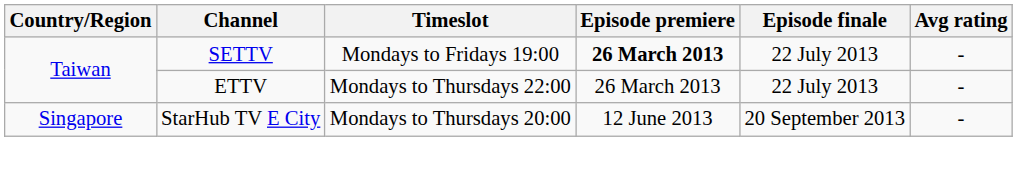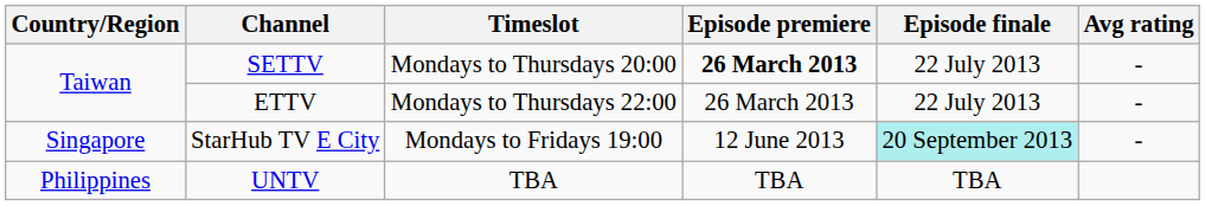 <table class="wikitable" style="text-align: center;">
 <tr>
 <th>Country/Region</th>
 <th>Channel</th>
 <th>Timeslot</th>
 <th>Episode premiere</th>
 <th>Episode finale</th>
 <th>Avg rating</th>
 </tr>
 <tr>
 <td rowspan="2"><a href='#'>Taiwan</a></td>
 <td><a href='#'>SETTV</a></td>
-<td>Mondays to Fridays 19:00</td>
+<td>Mondays to Thursdays 20:00</td>
 <td><strong>26 March 2013</strong></td>
 <td>22 July 2013</td>
 <td>-</td>
 </tr>
 <tr>
 <td>ETTV</td>
 <td>Mondays to Thursdays 22:00</td>
 <td>26 March 2013</td>
 <td>22 July 2013</td>
 <td>-</td>
 </tr>
 <tr>
 <td><a href='#'>Singapore</a></td>
 <td>StarHub TV <a href='#'>E City</a></td>
-<td>Mondays to Thursdays 20:00</td>
+<td>Mondays to Fridays 19:00</td>
 <td>12 June 2013</td>
-<td>20 September 2013</td>
+<td style="background: paleturquoise;">20 September 2013</td>
 <td>-</td>
 </tr>
+<tr>
+<td><a href='#'>Philippines</a></td>
+<td><a href='#'>UNTV</a></td>
+<td>TBA</td>
+<td>TBA</td>
+<td>TBA</td>
+<td></td>
+</tr>
 </table>
